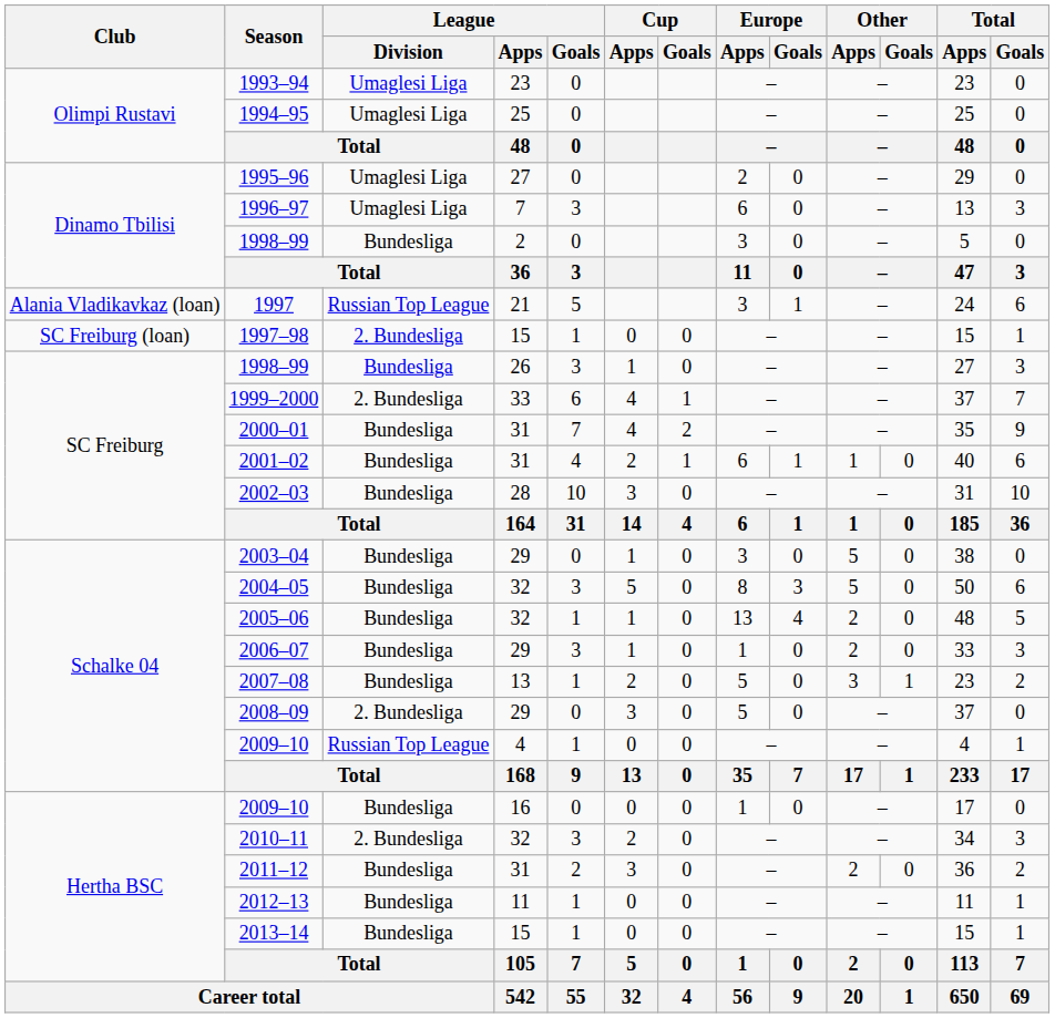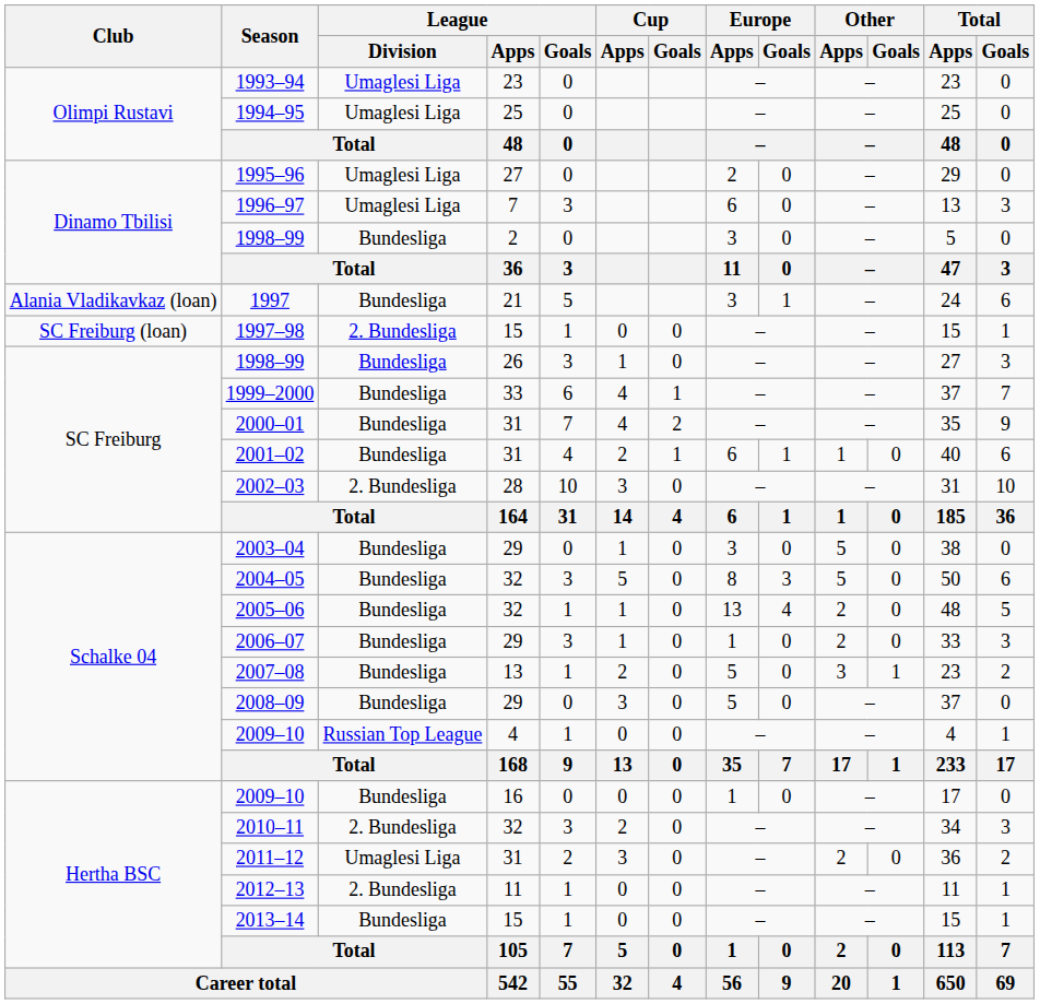 <table class="wikitable" style="text-align:center">
 <tr>
 <th rowspan="2">Club</th>
 <th rowspan="2">Season</th>
 <th colspan="3">League</th>
 <th colspan="2">Cup</th>
 <th colspan="2">Europe</th>
 <th colspan="2">Other</th>
 <th colspan="2">Total</th>
 </tr>
 <tr>
 <th>Division</th>
 <th>Apps</th>
 <th>Goals</th>
 <th>Apps</th>
 <th>Goals</th>
 <th>Apps</th>
 <th>Goals</th>
 <th>Apps</th>
 <th>Goals</th>
 <th>Apps</th>
 <th>Goals</th>
 </tr>
 <tr>
 <td rowspan="3"><a href='#'>Olimpi Rustavi</a></td>
 <td><a href='#'>1993–94</a></td>
 <td><a href='#'>Umaglesi Liga</a></td>
 <td>23</td>
 <td>0</td>
 <td></td>
 <td></td>
 <td colspan="2">–</td>
 <td colspan="2">–</td>
 <td>23</td>
 <td>0</td>
 </tr>
 <tr>
 <td><a href='#'>1994–95</a></td>
 <td>Umaglesi Liga</td>
 <td>25</td>
 <td>0</td>
 <td></td>
 <td></td>
 <td colspan="2">–</td>
 <td colspan="2">–</td>
 <td>25</td>
 <td>0</td>
 </tr>
 <tr>
 <th colspan="2">Total</th>
 <th>48</th>
 <th>0</th>
 <th></th>
 <th></th>
 <th colspan="2">–</th>
 <th colspan="2">–</th>
 <th>48</th>
 <th>0</th>
 </tr>
 <tr>
 <td rowspan="4"><a href='#'>Dinamo Tbilisi</a></td>
 <td><a href='#'>1995–96</a></td>
 <td>Umaglesi Liga</td>
 <td>27</td>
 <td>0</td>
 <td></td>
 <td></td>
 <td>2</td>
 <td>0</td>
 <td colspan="2">–</td>
 <td>29</td>
 <td>0</td>
 </tr>
 <tr>
 <td><a href='#'>1996–97</a></td>
 <td>Umaglesi Liga</td>
 <td>7</td>
 <td>3</td>
 <td></td>
 <td></td>
 <td>6</td>
 <td>0</td>
 <td colspan="2">–</td>
 <td>13</td>
 <td>3</td>
 </tr>
 <tr>
 <td><a href='#'>1998–99</a></td>
 <td>Bundesliga</td>
 <td>2</td>
 <td>0</td>
 <td></td>
 <td></td>
 <td>3</td>
 <td>0</td>
 <td colspan="2">–</td>
 <td>5</td>
 <td>0</td>
 </tr>
 <tr>
 <th colspan="2">Total</th>
 <th>36</th>
 <th>3</th>
 <th></th>
 <th></th>
 <th>11</th>
 <th>0</th>
 <th colspan="2">–</th>
 <th>47</th>
 <th>3</th>
 </tr>
 <tr>
 <td><a href='#'>Alania Vladikavkaz</a> (loan)</td>
 <td><a href='#'>1997</a></td>
-<td><a href='#'>Russian Top League</a></td>
+<td>Bundesliga</td>
 <td>21</td>
 <td>5</td>
 <td></td>
 <td></td>
 <td>3</td>
 <td>1</td>
 <td colspan="2">–</td>
 <td>24</td>
 <td>6</td>
 </tr>
 <tr>
 <td><a href='#'>SC Freiburg</a> (loan)</td>
 <td><a href='#'>1997–98</a></td>
 <td><a href='#'>2. Bundesliga</a></td>
 <td>15</td>
 <td>1</td>
 <td>0</td>
 <td>0</td>
 <td colspan="2">–</td>
 <td colspan="2">–</td>
 <td>15</td>
 <td>1</td>
 </tr>
 <tr>
 <td rowspan="6">SC Freiburg</td>
 <td><a href='#'>1998–99</a></td>
 <td><a href='#'>Bundesliga</a></td>
 <td>26</td>
 <td>3</td>
 <td>1</td>
 <td>0</td>
 <td colspan="2">–</td>
 <td colspan="2">–</td>
 <td>27</td>
 <td>3</td>
 </tr>
 <tr>
 <td><a href='#'>1999–2000</a></td>
-<td>2. Bundesliga</td>
+<td>Bundesliga</td>
 <td>33</td>
 <td>6</td>
 <td>4</td>
 <td>1</td>
 <td colspan="2">–</td>
 <td colspan="2">–</td>
 <td>37</td>
 <td>7</td>
 </tr>
 <tr>
 <td><a href='#'>2000–01</a></td>
 <td>Bundesliga</td>
 <td>31</td>
 <td>7</td>
 <td>4</td>
 <td>2</td>
 <td colspan="2">–</td>
 <td colspan="2">–</td>
 <td>35</td>
 <td>9</td>
 </tr>
 <tr>
 <td><a href='#'>2001–02</a></td>
 <td>Bundesliga</td>
 <td>31</td>
 <td>4</td>
 <td>2</td>
 <td>1</td>
 <td>6</td>
 <td>1</td>
 <td>1</td>
 <td>0</td>
 <td>40</td>
 <td>6</td>
 </tr>
 <tr>
 <td><a href='#'>2002–03</a></td>
-<td>Bundesliga</td>
+<td>2. Bundesliga</td>
 <td>28</td>
 <td>10</td>
 <td>3</td>
 <td>0</td>
 <td colspan="2">–</td>
 <td colspan="2">–</td>
 <td>31</td>
 <td>10</td>
 </tr>
 <tr>
 <th colspan="2">Total</th>
 <th>164</th>
 <th>31</th>
 <th>14</th>
 <th>4</th>
 <th>6</th>
 <th>1</th>
 <th>1</th>
 <th>0</th>
 <th>185</th>
 <th>36</th>
 </tr>
 <tr>
 <td rowspan="8"><a href='#'>Schalke 04</a></td>
 <td><a href='#'>2003–04</a></td>
 <td>Bundesliga</td>
 <td>29</td>
 <td>0</td>
 <td>1</td>
 <td>0</td>
 <td>3</td>
 <td>0</td>
 <td>5</td>
 <td>0</td>
 <td>38</td>
 <td>0</td>
 </tr>
 <tr>
 <td><a href='#'>2004–05</a></td>
 <td>Bundesliga</td>
 <td>32</td>
 <td>3</td>
 <td>5</td>
 <td>0</td>
 <td>8</td>
 <td>3</td>
 <td>5</td>
 <td>0</td>
 <td>50</td>
 <td>6</td>
 </tr>
 <tr>
 <td><a href='#'>2005–06</a></td>
 <td>Bundesliga</td>
 <td>32</td>
 <td>1</td>
 <td>1</td>
 <td>0</td>
 <td>13</td>
 <td>4</td>
 <td>2</td>
 <td>0</td>
 <td>48</td>
 <td>5</td>
 </tr>
 <tr>
 <td><a href='#'>2006–07</a></td>
 <td>Bundesliga</td>
 <td>29</td>
 <td>3</td>
 <td>1</td>
 <td>0</td>
 <td>1</td>
 <td>0</td>
 <td>2</td>
 <td>0</td>
 <td>33</td>
 <td>3</td>
 </tr>
 <tr>
 <td><a href='#'>2007–08</a></td>
 <td>Bundesliga</td>
 <td>13</td>
 <td>1</td>
 <td>2</td>
 <td>0</td>
 <td>5</td>
 <td>0</td>
 <td>3</td>
 <td>1</td>
 <td>23</td>
 <td>2</td>
 </tr>
 <tr>
 <td><a href='#'>2008–09</a></td>
-<td>2. Bundesliga</td>
+<td>Bundesliga</td>
 <td>29</td>
 <td>0</td>
 <td>3</td>
 <td>0</td>
 <td>5</td>
 <td>0</td>
 <td colspan="2">–</td>
 <td>37</td>
 <td>0</td>
 </tr>
 <tr>
 <td><a href='#'>2009–10</a></td>
 <td><a href='#'>Russian Top League</a></td>
 <td>4</td>
 <td>1</td>
 <td>0</td>
 <td>0</td>
 <td colspan="2">–</td>
 <td colspan="2">–</td>
 <td>4</td>
 <td>1</td>
 </tr>
 <tr>
 <th colspan="2">Total</th>
 <th>168</th>
 <th>9</th>
 <th>13</th>
 <th>0</th>
 <th>35</th>
 <th>7</th>
 <th>17</th>
 <th>1</th>
 <th>233</th>
 <th>17</th>
 </tr>
 <tr>
 <td rowspan="6"><a href='#'>Hertha BSC</a></td>
 <td><a href='#'>2009–10</a></td>
 <td>Bundesliga</td>
 <td>16</td>
 <td>0</td>
 <td>0</td>
 <td>0</td>
 <td>1</td>
 <td>0</td>
 <td colspan="2">–</td>
 <td>17</td>
 <td>0</td>
 </tr>
 <tr>
 <td><a href='#'>2010–11</a></td>
 <td>2. Bundesliga</td>
 <td>32</td>
 <td>3</td>
 <td>2</td>
 <td>0</td>
 <td colspan="2">–</td>
 <td colspan="2">–</td>
 <td>34</td>
 <td>3</td>
 </tr>
 <tr>
 <td><a href='#'>2011–12</a></td>
-<td>Bundesliga</td>
+<td>Umaglesi Liga</td>
 <td>31</td>
 <td>2</td>
 <td>3</td>
 <td>0</td>
 <td colspan="2">–</td>
 <td>2</td>
 <td>0</td>
 <td>36</td>
 <td>2</td>
 </tr>
 <tr>
 <td><a href='#'>2012–13</a></td>
-<td>Bundesliga</td>
+<td>2. Bundesliga</td>
 <td>11</td>
 <td>1</td>
 <td>0</td>
 <td>0</td>
 <td colspan="2">–</td>
 <td colspan="2">–</td>
 <td>11</td>
 <td>1</td>
 </tr>
 <tr>
 <td><a href='#'>2013–14</a></td>
 <td>Bundesliga</td>
 <td>15</td>
 <td>1</td>
 <td>0</td>
 <td>0</td>
 <td colspan="2">–</td>
 <td colspan="2">–</td>
 <td>15</td>
 <td>1</td>
 </tr>
 <tr>
 <th colspan="2">Total</th>
 <th>105</th>
 <th>7</th>
 <th>5</th>
 <th>0</th>
 <th>1</th>
 <th>0</th>
 <th>2</th>
 <th>0</th>
 <th>113</th>
 <th>7</th>
 </tr>
 <tr>
 <th colspan="3">Career total</th>
 <th>542</th>
 <th>55</th>
 <th>32</th>
 <th>4</th>
 <th>56</th>
 <th>9</th>
 <th>20</th>
 <th>1</th>
 <th>650</th>
 <th>69</th>
 </tr>
 </table>
